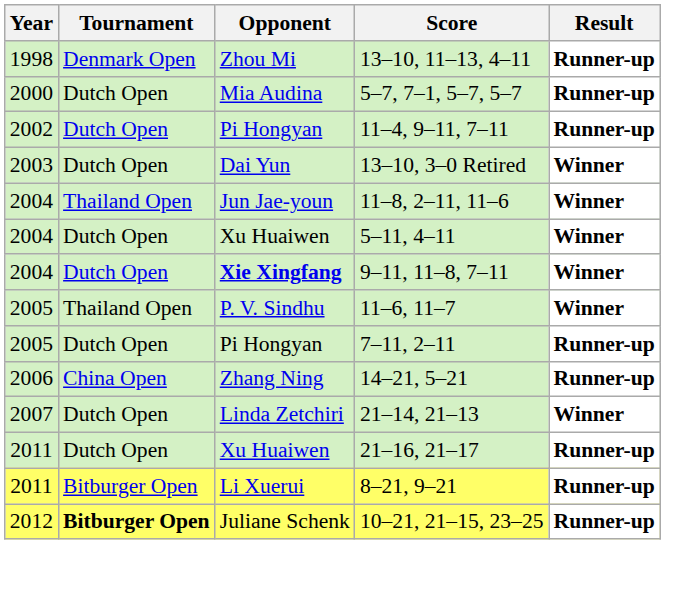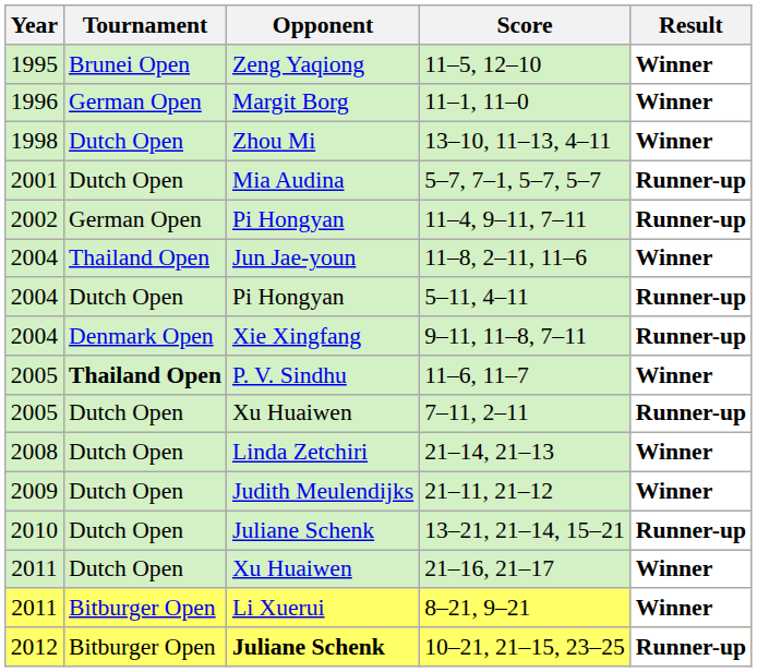 <table class="sortable wikitable" style="font-size: 90%;">
 <tr>
 <th>Year</th>
 <th>Tournament</th>
 <th>Opponent</th>
 <th>Score</th>
 <th>Result</th>
 </tr>
 <tr style="background:#D4F1C5">
+<td align="center">1995</td>
+<td align="left"><a href='#'>Brunei Open</a></td>
+<td align="left"> <a href='#'>Zeng Yaqiong</a></td>
+<td align="left">11–5, 12–10</td>
+<td style="text-align:left; background:white"> <strong>Winner</strong></td>
+</tr>
+<tr style="background:#D4F1C5">
+<td align="center">1996</td>
+<td align="left"><a href='#'>German Open</a></td>
+<td align="left"> <a href='#'>Margit Borg</a></td>
+<td align="left">11–1, 11–0</td>
+<td style="text-align:left; background:white"> <strong>Winner</strong></td>
+</tr>
+<tr style="background:#D4F1C5">
 <td align="center">1998</td>
-<td align="left"><a href='#'>Denmark Open</a></td>
+<td align="left"><a href='#'>Dutch Open</a></td>
 <td align="left"> <a href='#'>Zhou Mi</a></td>
 <td align="left">13–10, 11–13, 4–11</td>
-<td style="text-align:left; background:white"> <strong>Runner-up</strong></td>
+<td style="text-align:left; background:white"> <strong>Winner</strong></td>
 </tr>
 <tr style="background:#D4F1C5">
-<td align="center">2000</td>
+<td align="center">2001</td>
 <td align="left">Dutch Open</td>
 <td align="left"> <a href='#'>Mia Audina</a></td>
 <td align="left">5–7, 7–1, 5–7, 5–7</td>
 <td style="text-align:left; background:white"> <strong>Runner-up</strong></td>
 </tr>
 <tr style="background:#D4F1C5">
 <td align="center">2002</td>
-<td align="left"><a href='#'>Dutch Open</a></td>
+<td align="left">German Open</td>
 <td align="left"> <a href='#'>Pi Hongyan</a></td>
 <td align="left">11–4, 9–11, 7–11</td>
 <td style="text-align:left; background:white"> <strong>Runner-up</strong></td>
-</tr>
-<tr style="background:#D4F1C5">
-<td align="center">2003</td>
-<td align="left">Dutch Open</td>
-<td align="left"> <a href='#'>Dai Yun</a></td>
-<td align="left">13–10, 3–0 Retired</td>
-<td style="text-align:left; background:white"> <strong>Winner</strong></td>
 </tr>
 <tr style="background:#D4F1C5">
 <td align="center">2004</td>
 <td align="left"><a href='#'>Thailand Open</a></td>
 <td align="left"> <a href='#'>Jun Jae-youn</a></td>
 <td align="left">11–8, 2–11, 11–6</td>
 <td style="text-align:left; background:white"> <strong>Winner</strong></td>
 </tr>
 <tr style="background:#D4F1C5">
 <td align="center">2004</td>
 <td align="left">Dutch Open</td>
-<td align="left"> Xu Huaiwen</td>
+<td align="left"> Pi Hongyan</td>
 <td align="left">5–11, 4–11</td>
-<td style="text-align:left; background:white"> <strong>Winner</strong></td>
+<td style="text-align:left; background:white"> <strong>Runner-up</strong></td>
 </tr>
 <tr style="background:#D4F1C5">
 <td align="center">2004</td>
-<td align="left"><a href='#'>Dutch Open</a></td>
-<td align="left"><strong> <a href='#'>Xie Xingfang</a></strong></td>
+<td align="left"><a href='#'>Denmark Open</a></td>
+<td align="left"> <a href='#'>Xie Xingfang</a></td>
 <td align="left">9–11, 11–8, 7–11</td>
-<td style="text-align:left; background:white"> <strong>Winner</strong></td>
+<td style="text-align:left; background:white"> <strong>Runner-up</strong></td>
 </tr>
 <tr style="background:#D4F1C5">
 <td align="center">2005</td>
-<td align="left">Thailand Open</td>
+<td align="left"><strong>Thailand Open</strong></td>
 <td align="left"> <a href='#'>P. V. Sindhu</a></td>
 <td align="left">11–6, 11–7</td>
 <td style="text-align:left; background:white"> <strong>Winner</strong></td>
 </tr>
 <tr style="background:#D4F1C5">
 <td align="center">2005</td>
 <td align="left">Dutch Open</td>
-<td align="left"> Pi Hongyan</td>
+<td align="left"> Xu Huaiwen</td>
 <td align="left">7–11, 2–11</td>
 <td style="text-align:left; background:white"> <strong>Runner-up</strong></td>
 </tr>
 <tr style="background:#D4F1C5">
-<td align="center">2006</td>
-<td align="left"><a href='#'>China Open</a></td>
-<td align="left"> <a href='#'>Zhang Ning</a></td>
-<td align="left">14–21, 5–21</td>
-<td style="text-align:left; background:white"> <strong>Runner-up</strong></td>
-</tr>
-<tr style="background:#D4F1C5">
-<td align="center">2007</td>
+<td align="center">2008</td>
 <td align="left">Dutch Open</td>
 <td align="left"> <a href='#'>Linda Zetchiri</a></td>
 <td align="left">21–14, 21–13</td>
 <td style="text-align:left; background:white"> <strong>Winner</strong></td>
 </tr>
 <tr style="background:#D4F1C5">
+<td align="center">2009</td>
+<td align="left">Dutch Open</td>
+<td align="left"> <a href='#'>Judith Meulendijks</a></td>
+<td align="left">21–11, 21–12</td>
+<td style="text-align:left; background:white"> <strong>Winner</strong></td>
+</tr>
+<tr style="background:#D4F1C5">
+<td align="center">2010</td>
+<td align="left">Dutch Open</td>
+<td align="left"> <a href='#'>Juliane Schenk</a></td>
+<td align="left">13–21, 21–14, 15–21</td>
+<td style="text-align:left; background:white"> <strong>Runner-up</strong></td>
+</tr>
+<tr style="background:#D4F1C5">
 <td align="center">2011</td>
 <td align="left">Dutch Open</td>
 <td align="left"> <a href='#'>Xu Huaiwen</a></td>
 <td align="left">21–16, 21–17</td>
-<td style="text-align:left; background:white"> <strong>Runner-up</strong></td>
+<td style="text-align:left; background:white"> <strong>Winner</strong></td>
 </tr>
 <tr style="background:#FFFF67">
 <td align="center">2011</td>
 <td align="left"><a href='#'>Bitburger Open</a></td>
 <td align="left"> <a href='#'>Li Xuerui</a></td>
 <td align="left">8–21, 9–21</td>
-<td style="text-align:left; background:white"> <strong>Runner-up</strong></td>
+<td style="text-align:left; background:white"> <strong>Winner</strong></td>
 </tr>
 <tr style="background:#FFFF67">
 <td align="center">2012</td>
-<td align="left"><strong>Bitburger Open</strong></td>
-<td align="left"> Juliane Schenk</td>
+<td align="left">Bitburger Open</td>
+<td align="left"><strong> Juliane Schenk</strong></td>
 <td align="left">10–21, 21–15, 23–25</td>
 <td style="text-align:left; background:white"> <strong>Runner-up</strong></td>
 </tr>
 </table>
